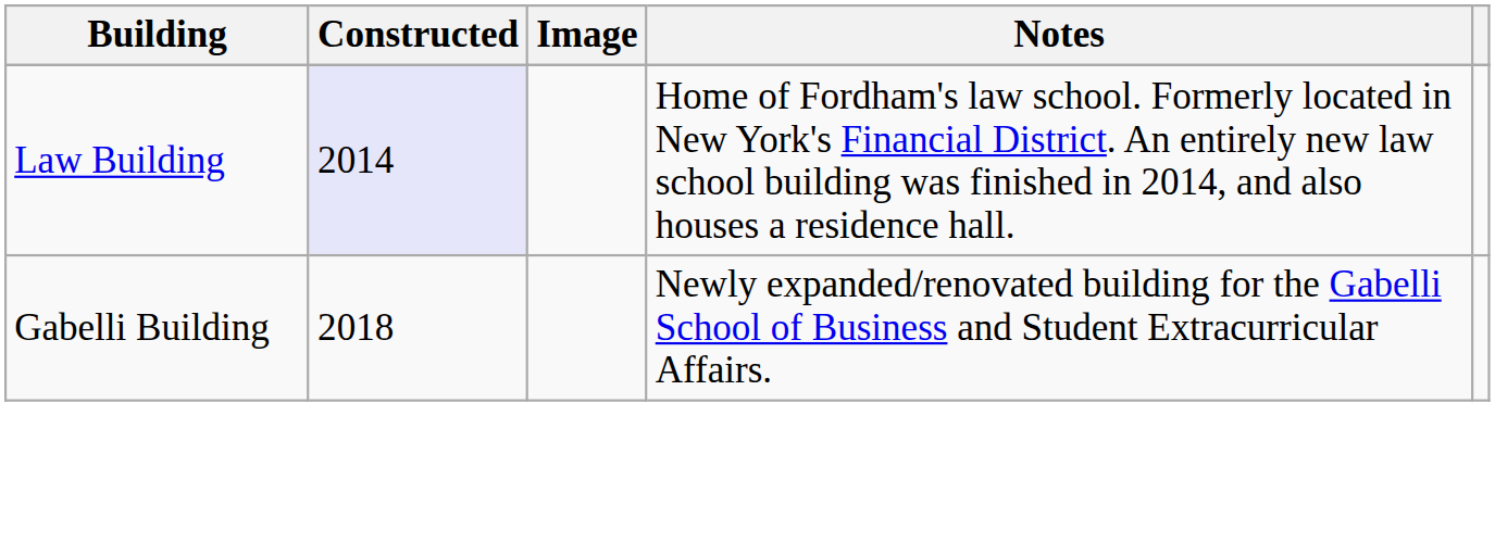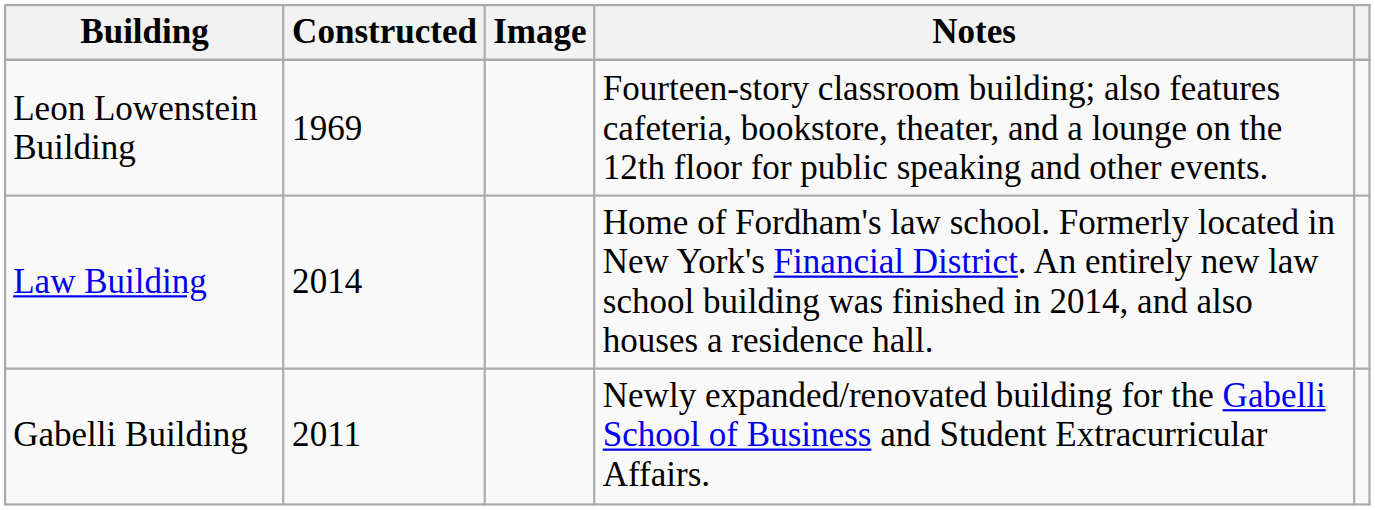 <table class="wikitable sortable" style="width:100%">
 <tr>
 <th width="120px">Building</th>
 <th width="30px" style="text-align:center">Constructed</th>
 <th width="*" class="unsortable"  style="text-align:center">Image</th>
 <th width="*" class="unsortable" style="text-align:center">Notes</th>
 <th wdith="*" class="unsortable"></th>
 </tr>
 <tr valign="top">
 </tr>
 <tr>
+<td>Leon Lowenstein Building</td>
+<td>1969</td>
+<td></td>
+<td>Fourteen-story classroom building; also features cafeteria, bookstore, theater, and a lounge on the 12th floor for public speaking and other events.</td>
+<td></td>
+</tr>
+<tr>
 <td><a href='#'>Law Building</a></td>
-<td style="background: lavender;">2014</td>
+<td>2014</td>
 <td></td>
 <td>Home of Fordham's law school. Formerly located in New York's <a href='#'>Financial District</a>. An entirely new law school building was finished in 2014, and also houses a residence hall.</td>
 <td></td>
 </tr>
 <tr>
 <td>Gabelli Building</td>
-<td>2018</td>
+<td>2011</td>
 <td></td>
 <td>Newly expanded/renovated building for the <a href='#'>Gabelli School of Business</a> and Student Extracurricular Affairs.</td>
 <td></td>
 </tr>
 </table>
